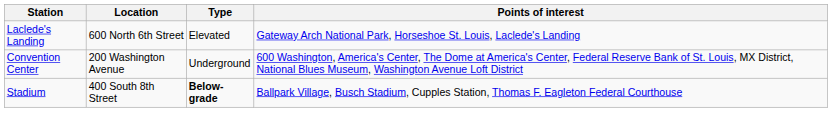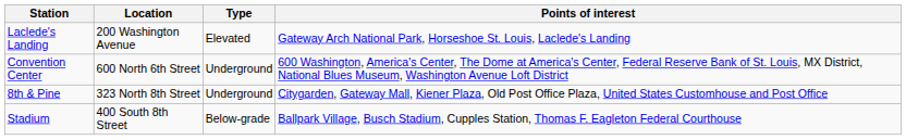 <table class="wikitable plainrowheaders">
 <tr>
 <th>Station</th>
 <th>Location</th>
 <th>Type</th>
 <th>Points of interest</th>
 </tr>
 <tr>
 <td><a href='#'>Laclede's Landing</a></td>
-<td>600 North 6th Street</td>
+<td>200 Washington Avenue</td>
 <td>Elevated </td>
 <td><a href='#'>Gateway Arch National Park</a>, <a href='#'>Horseshoe St. Louis</a>, <a href='#'>Laclede's Landing</a></td>
 </tr>
 <tr>
 <td><a href='#'>Convention Center</a></td>
-<td>200 Washington Avenue</td>
+<td>600 North 6th Street</td>
 <td>Underground </td>
 <td><a href='#'>600 Washington</a>, <a href='#'>America's Center</a>, <a href='#'>The Dome at America's Center</a>, <a href='#'>Federal Reserve Bank of St. Louis</a>, MX District, <a href='#'>National Blues Museum</a>, <a href='#'>Washington Avenue Loft District</a></td>
 </tr>
 <tr>
+<td><a href='#'>8th & Pine</a></td>
+<td>323 North 8th Street</td>
+<td>Underground </td>
+<td><a href='#'>Citygarden</a>, <a href='#'>Gateway Mall</a>, <a href='#'>Kiener Plaza</a>, Old Post Office Plaza, <a href='#'>United States Customhouse and Post Office</a></td>
+</tr>
+<tr>
 <td><a href='#'>Stadium</a></td>
 <td>400 South 8th Street</td>
-<td><strong>Below-grade </strong></td>
+<td>Below-grade </td>
 <td><a href='#'>Ballpark Village</a>, <a href='#'>Busch Stadium</a>, Cupples Station, <a href='#'>Thomas F. Eagleton Federal Courthouse</a></td>
 </tr>
 </table>
